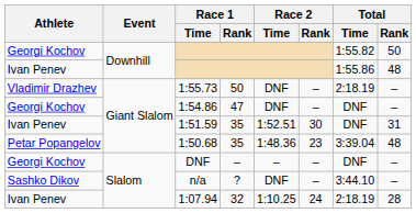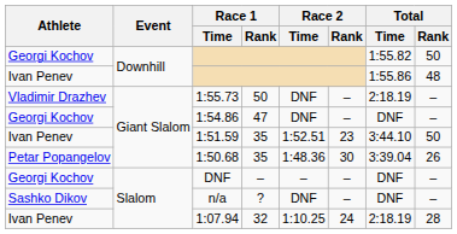 <table class="wikitable" style="font-size:90%">
 <tr>
 <th rowspan="2">Athlete</th>
 <th rowspan="2">Event</th>
 <th colspan="2">Race 1</th>
 <th colspan="2">Race 2</th>
 <th colspan="2">Total</th>
 </tr>
 <tr>
 <th>Time</th>
 <th>Rank</th>
 <th>Time</th>
 <th>Rank</th>
 <th>Time</th>
 <th>Rank</th>
 </tr>
 <tr>
 <td><a href='#'>Georgi Kochov</a></td>
 <td rowspan="2">Downhill</td>
 <td colspan="4" bgcolor="wheat"></td>
 <td align="center">1:55.82</td>
 <td align="center">50</td>
 </tr>
 <tr>
 <td>Ivan Penev</td>
 <td colspan="4" bgcolor="wheat"></td>
 <td align="center">1:55.86</td>
 <td align="center">48</td>
 </tr>
 <tr>
 <td><a href='#'>Vladimir Drazhev</a></td>
 <td rowspan="4">Giant Slalom</td>
 <td align="center">1:55.73</td>
 <td align="center">50</td>
 <td align="center">DNF</td>
 <td align="center">–</td>
 <td align="center">2:18.19</td>
 <td align="center">–</td>
 </tr>
 <tr>
 <td><a href='#'>Georgi Kochov</a></td>
 <td align="center">1:54.86</td>
 <td align="center">47</td>
 <td align="center">DNF</td>
 <td align="center">–</td>
 <td align="center">DNF</td>
 <td align="center">–</td>
 </tr>
 <tr>
 <td>Ivan Penev</td>
 <td align="center">1:51.59</td>
 <td align="center">35</td>
 <td align="center">1:52.51</td>
-<td align="center">30</td>
-<td align="center">DNF</td>
-<td align="center">31</td>
+<td align="center">23</td>
+<td align="center">3:44.10</td>
+<td align="center">50</td>
 </tr>
 <tr>
 <td><a href='#'>Petar Popangelov</a></td>
 <td align="center">1:50.68</td>
 <td align="center">35</td>
 <td align="center">1:48.36</td>
-<td align="center">23</td>
+<td align="center">30</td>
 <td align="center">3:39.04</td>
-<td align="center">48</td>
+<td align="center">26</td>
 </tr>
 <tr>
 <td><a href='#'>Georgi Kochov</a></td>
 <td rowspan="3">Slalom</td>
 <td align="center">DNF</td>
 <td align="center">–</td>
 <td align="center">–</td>
 <td align="center">–</td>
 <td align="center">DNF</td>
 <td align="center">–</td>
 </tr>
 <tr>
 <td><a href='#'>Sashko Dikov</a></td>
 <td align="center">n/a</td>
 <td align="center">?</td>
 <td align="center">DNF</td>
 <td align="center">–</td>
-<td align="center">3:44.10</td>
+<td align="center">DNF</td>
 <td align="center">–</td>
 </tr>
 <tr>
 <td>Ivan Penev</td>
 <td align="center">1:07.94</td>
 <td align="center">32</td>
 <td align="center">1:10.25</td>
 <td align="center">24</td>
 <td align="center">2:18.19</td>
 <td align="center">28</td>
 </tr>
 </table>
